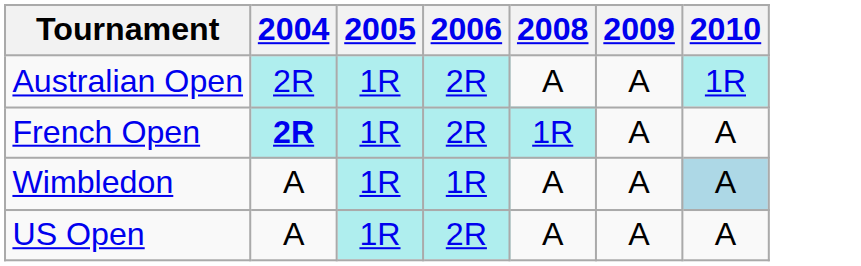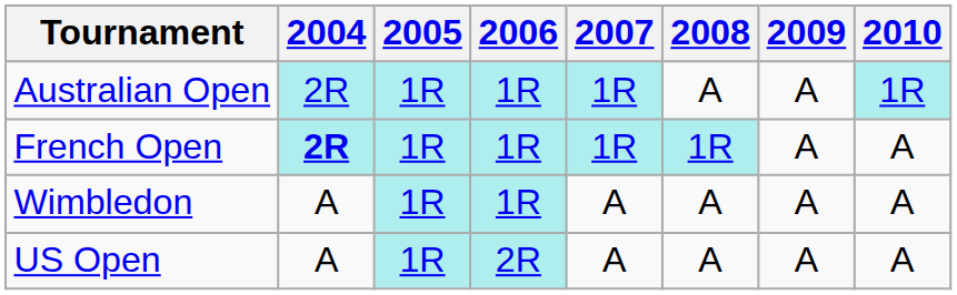 <table class="wikitable">
 <tr>
 <th>Tournament</th>
 <th><a href='#'>2004</a></th>
 <th><a href='#'>2005</a></th>
 <th><a href='#'>2006</a></th>
+<th><a href='#'>2007</a></th>
 <th><a href='#'>2008</a></th>
 <th><a href='#'>2009</a></th>
 <th><a href='#'>2010</a></th>
 </tr>
 <tr>
 <td><a href='#'>Australian Open</a></td>
 <td align="center" style="background:#afeeee;"><a href='#'>2R</a></td>
 <td align="center" style="background:#afeeee;"><a href='#'>1R</a></td>
-<td align="center" style="background:#afeeee;"><a href='#'>2R</a></td>
+<td align="center" style="background:#afeeee;"><a href='#'>1R</a></td>
+<td align="center" style="background:#afeeee;"><a href='#'>1R</a></td>
 <td align="center">A</td>
 <td align="center">A</td>
 <td align="center" style="background:#afeeee;"><a href='#'>1R</a></td>
 </tr>
 <tr>
 <td><a href='#'>French Open</a></td>
 <td align="center" style="background:#afeeee;"><strong><a href='#'>2R</a></strong></td>
 <td align="center" style="background:#afeeee;"><a href='#'>1R</a></td>
-<td align="center" style="background:#afeeee;"><a href='#'>2R</a></td>
+<td align="center" style="background:#afeeee;"><a href='#'>1R</a></td>
+<td align="center" style="background:#afeeee;"><a href='#'>1R</a></td>
 <td align="center" style="background:#afeeee;"><a href='#'>1R</a></td>
 <td align="center">A</td>
 <td align="center">A</td>
 </tr>
 <tr>
 <td><a href='#'>Wimbledon</a></td>
 <td align="center">A</td>
 <td align="center" style="background:#afeeee;"><a href='#'>1R</a></td>
 <td align="center" style="background:#afeeee;"><a href='#'>1R</a></td>
 <td align="center">A</td>
 <td align="center">A</td>
-<td align="center" style="background: lightblue;">A</td>
+<td align="center">A</td>
+<td align="center">A</td>
 </tr>
 <tr>
 <td><a href='#'>US Open</a></td>
 <td align="center">A</td>
 <td align="center" style="background:#afeeee;"><a href='#'>1R</a></td>
 <td align="center" style="background:#afeeee;"><a href='#'>2R</a></td>
 <td align="center">A</td>
 <td align="center">A</td>
 <td align="center">A</td>
+<td align="center">A</td>
 </tr>
 </table>
